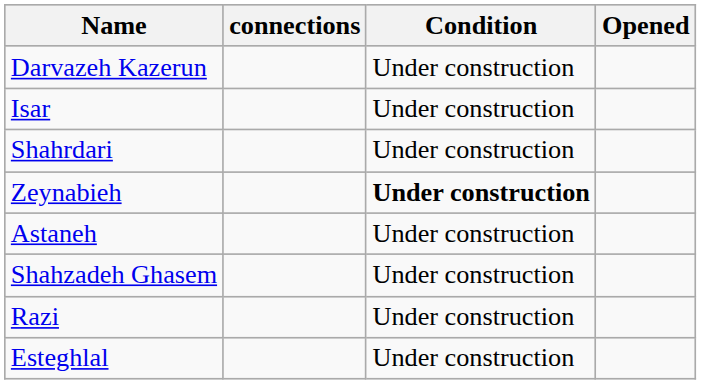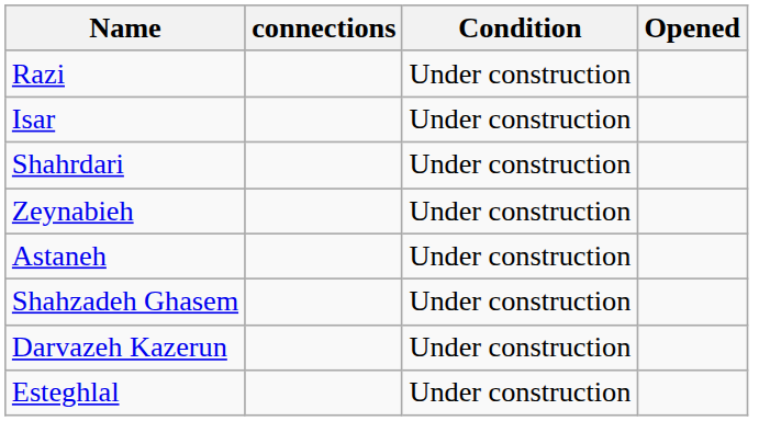 <table class="wikitable">
 <tr>
 <th>Name</th>
 <th>connections</th>
 <th>Condition</th>
 <th>Opened</th>
 </tr>
 <tr>
-<td><a href='#'>Darvazeh Kazerun</a></td>
+<td><a href='#'>Razi</a></td>
 <td></td>
 <td>Under construction</td>
 <td></td>
 </tr>
 <tr>
 <td><a href='#'>Isar</a></td>
 <td></td>
 <td>Under construction</td>
 <td></td>
 </tr>
 <tr>
 <td><a href='#'>Shahrdari</a></td>
 <td></td>
 <td>Under construction</td>
 <td></td>
 </tr>
 <tr>
 <td><a href='#'>Zeynabieh</a></td>
 <td></td>
-<td><strong>Under construction</strong></td>
+<td>Under construction</td>
 <td></td>
 </tr>
 <tr>
 <td><a href='#'>Astaneh</a></td>
 <td></td>
 <td>Under construction</td>
 <td></td>
 </tr>
 <tr>
 <td><a href='#'>Shahzadeh Ghasem</a></td>
 <td></td>
 <td>Under construction</td>
 <td></td>
 </tr>
 <tr>
-<td><a href='#'>Razi</a></td>
+<td><a href='#'>Darvazeh Kazerun</a></td>
 <td></td>
 <td>Under construction</td>
 <td></td>
 </tr>
 <tr>
 <td><a href='#'>Esteghlal</a></td>
 <td></td>
 <td>Under construction</td>
 <td></td>
 </tr>
 </table>
